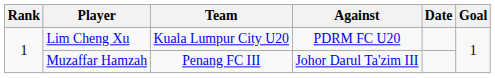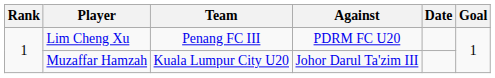 <table class="wikitable" style="text-align:center; font-size:90%">
 <tr>
 <th>Rank</th>
 <th>Player</th>
 <th>Team</th>
 <th>Against</th>
 <th>Date</th>
 <th>Goal</th>
 </tr>
 <tr>
 <td rowspan="2" style="text-align:center">1</td>
 <td align="left"><a href='#'>Lim Cheng Xu</a></td>
-<td><a href='#'>Kuala Lumpur City U20</a></td>
+<td><a href='#'>Penang FC III</a></td>
 <td><a href='#'>PDRM FC U20</a></td>
 <td></td>
 <td rowspan="2" style="text-align:center">1</td>
 </tr>
 <tr>
 <td align="left"><a href='#'>Muzaffar Hamzah</a></td>
-<td><a href='#'>Penang FC III</a></td>
+<td><a href='#'>Kuala Lumpur City U20</a></td>
 <td><a href='#'>Johor Darul Ta'zim III</a></td>
 <td></td>
 </tr>
 </table>
